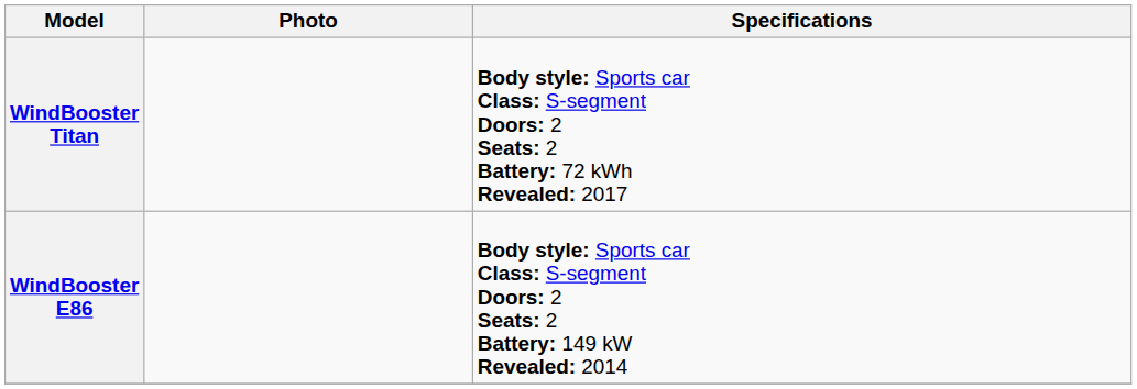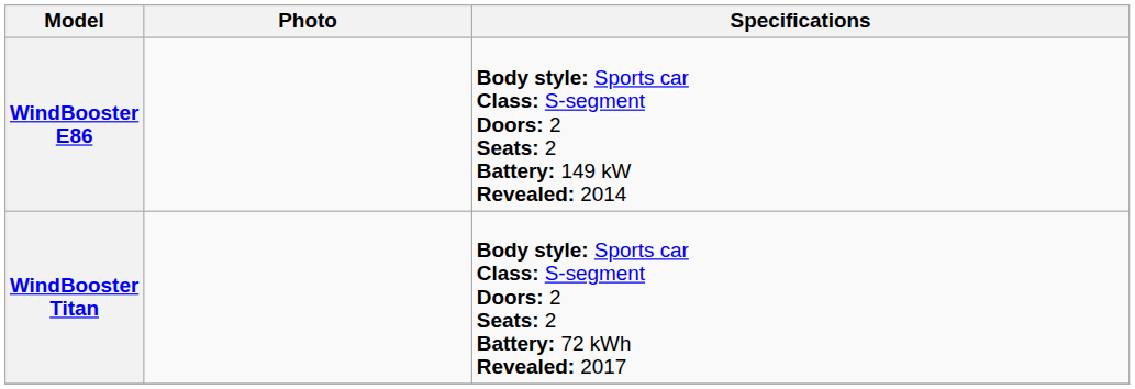 <table class="wikitable">
 <tr>
 <th width=10%>Model</th>
 <th width=30%>Photo</th>
 <th width=100%>Specifications</th>
 </tr>
 <tr>
+<th><a href='#'>WindBooster E86</a></th>
+<td></td>
+<td><br><strong>Body style:</strong> <a href='#'>Sports car</a><br><strong>Class:</strong> <a href='#'>S-segment</a><br><strong>Doors:</strong> 2<br><strong>Seats:</strong> 2<br><strong>Battery:</strong> 149 kW<br><strong>Revealed:</strong> 2014</td>
+</tr>
+<tr>
 <th><a href='#'>WindBooster Titan</a></th>
 <td></td>
 <td><br><strong>Body style:</strong> <a href='#'>Sports car</a><br><strong>Class:</strong> <a href='#'>S-segment</a><br><strong>Doors:</strong> 2<br><strong>Seats:</strong> 2<br><strong>Battery:</strong> 72 kWh<br><strong>Revealed:</strong> 2017</td>
 </tr>
 <tr>
-<th><a href='#'>WindBooster E86</a></th>
-<td></td>
-<td><br><strong>Body style:</strong> <a href='#'>Sports car</a><br><strong>Class:</strong> <a href='#'>S-segment</a><br><strong>Doors:</strong> 2<br><strong>Seats:</strong> 2<br><strong>Battery:</strong> 149 kW<br><strong>Revealed:</strong> 2014</td>
-</tr>
-<tr>
 </tr>
 </table>
